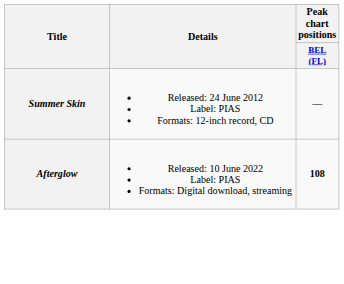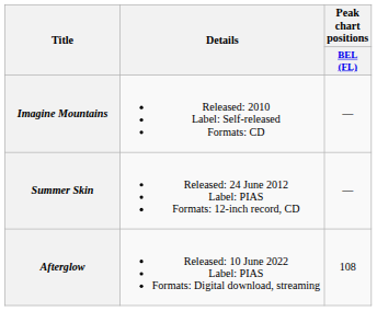 <table class="wikitable plainrowheaders" style="text-align:center;">
 <tr>
 <th scope="col" rowspan="2" style="width:10em;">Title</th>
 <th scope="col" rowspan="2" style="width:18em;">Details</th>
 <th scope="col" colspan="1">Peak chart positions</th>
 </tr>
 <tr>
 <th scope="col" style="width:3em;font-size:90%;"><a href='#'>BEL<br>(FL)</a><br></th>
 </tr>
 <tr>
+<th scope="row"><em>Imagine Mountains</em></th>
+<td><br><ul><li>Released: 2010</li><li>Label: Self-released</li><li>Formats: CD</li></ul></td>
+<td>—</td>
+</tr>
+<tr>
 <th scope="row"><em>Summer Skin</em></th>
 <td><br><ul><li>Released: 24 June 2012</li><li>Label: PIAS</li><li>Formats: 12-inch record, CD</li></ul></td>
 <td>—</td>
 </tr>
 <tr>
 <th scope="row"><em>Afterglow</em></th>
 <td><br><ul><li>Released: 10 June 2022</li><li>Label: PIAS</li><li>Formats: Digital download, streaming</li></ul></td>
-<td><strong>108</strong></td>
+<td>108</td>
 </tr>
 </table>
